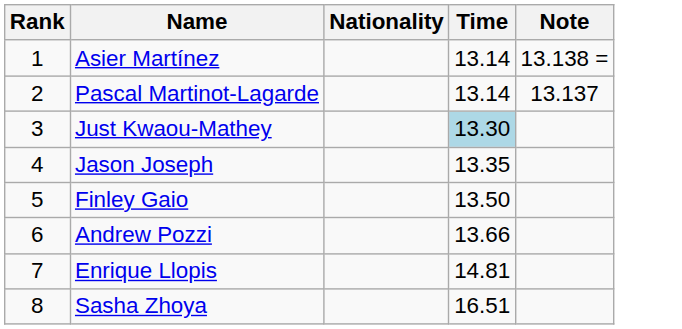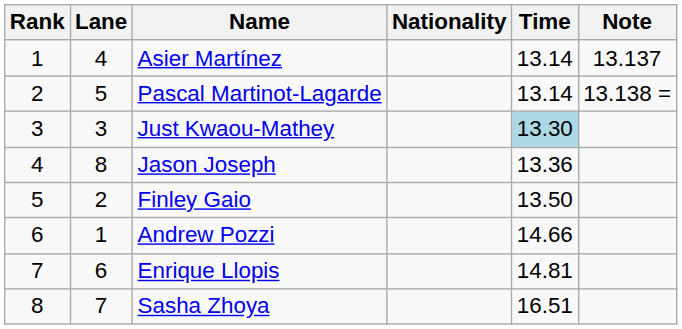 <table class="wikitable sortable" style="text-align:center">
 <tr>
 <th>Rank</th>
+<th>Lane</th>
 <th>Name</th>
 <th>Nationality</th>
 <th>Time</th>
 <th>Note</th>
 </tr>
 <tr>
 <td>1</td>
+<td>4</td>
 <td align=left><a href='#'>Asier Martínez</a></td>
+<td align=left></td>
+<td>13.14</td>
+<td>13.137 </td>
+</tr>
+<tr>
+<td>2</td>
+<td>5</td>
+<td align=left><a href='#'>Pascal Martinot-Lagarde</a></td>
 <td align=left></td>
 <td>13.14</td>
 <td>13.138 =</td>
 </tr>
 <tr>
-<td>2</td>
-<td align=left><a href='#'>Pascal Martinot-Lagarde</a></td>
-<td align=left></td>
-<td>13.14</td>
-<td>13.137 </td>
-</tr>
-<tr>
+<td>3</td>
 <td>3</td>
 <td align=left><a href='#'>Just Kwaou-Mathey</a></td>
 <td align=left></td>
 <td style="background: lightblue;">13.30</td>
 <td></td>
 </tr>
 <tr>
 <td>4</td>
+<td>8</td>
 <td align=left><a href='#'>Jason Joseph</a></td>
 <td align=left></td>
-<td>13.35</td>
+<td>13.36</td>
 <td></td>
 </tr>
 <tr>
 <td>5</td>
+<td>2</td>
 <td align=left><a href='#'>Finley Gaio</a></td>
 <td align=left></td>
 <td>13.50</td>
 <td></td>
 </tr>
 <tr>
 <td>6</td>
+<td>1</td>
 <td align=left><a href='#'>Andrew Pozzi</a></td>
 <td align=left></td>
-<td>13.66</td>
+<td>14.66</td>
 <td></td>
 </tr>
 <tr>
 <td>7</td>
+<td>6</td>
 <td align=left><a href='#'>Enrique Llopis</a></td>
 <td align=left></td>
 <td>14.81</td>
 <td></td>
 </tr>
 <tr>
 <td>8</td>
+<td>7</td>
 <td align=left><a href='#'>Sasha Zhoya</a></td>
 <td align=left></td>
 <td>16.51</td>
 <td></td>
 </tr>
 </table>
